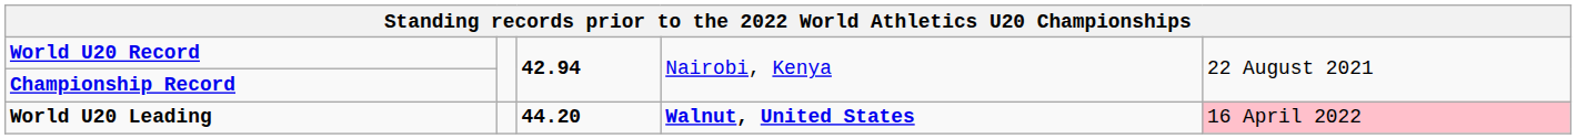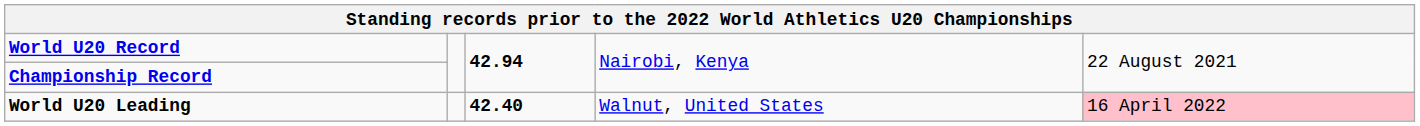 <table class="wikitable" width=65%>
 <tr>
 <th colspan=5>Standing records prior to the 2022 World Athletics U20 Championships</th>
 </tr>
 <tr>
 <td><strong><a href='#'>World U20 Record</a></strong></td>
 <td rowspan=2></td>
 <td rowspan=2><strong>42.94</strong></td>
 <td rowspan=2><a href='#'>Nairobi</a>, <a href='#'>Kenya</a></td>
 <td rowspan=2>22 August 2021</td>
 </tr>
 <tr>
 <td><strong><a href='#'>Championship Record</a></strong></td>
 </tr>
 <tr>
 <td><strong>World U20 Leading</strong></td>
 <td></td>
-<td><strong>44.20</strong></td>
-<td><strong><a href='#'>Walnut</a>, <a href='#'>United States</a></strong></td>
+<td><strong>42.40</strong></td>
+<td><a href='#'>Walnut</a>, <a href='#'>United States</a></td>
 <td style="background: pink;">16 April 2022</td>
 </tr>
 </table>
